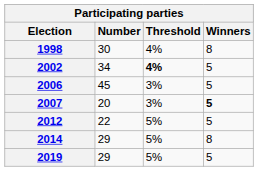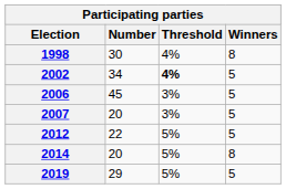 <table class="wikitable" style="float:right;margin:0 0 1em 1em;">
 <tr style="background-color:#C9C9C9">
 <th colspan="9"><strong>Participating parties</strong></th>
 </tr>
 <tr>
 <th style="width: 120px">Election</th>
 <th style="width: 50px">Number</th>
 <th style="width: 50px">Threshold</th>
 <th style="width: 50px">Winners</th>
 </tr>
 <tr>
 <th><a href='#'>1998</a></th>
 <td>30</td>
 <td>4%</td>
 <td>8</td>
 </tr>
 <tr>
 <th><a href='#'>2002</a></th>
 <td>34</td>
 <td><strong>4%</strong></td>
 <td>5</td>
 </tr>
 <tr>
 <th><a href='#'>2006</a></th>
 <td>45</td>
 <td>3%</td>
 <td>5</td>
 </tr>
 <tr>
 <th><a href='#'>2007</a></th>
 <td>20</td>
 <td>3%</td>
-<td><strong>5</strong></td>
+<td>5</td>
 </tr>
 <tr>
 <th><a href='#'>2012</a></th>
 <td>22</td>
 <td>5%</td>
 <td>5</td>
 </tr>
 <tr>
 <th><a href='#'>2014</a></th>
-<td>29</td>
+<td>20</td>
 <td>5%</td>
 <td>8</td>
 </tr>
 <tr>
 <th><a href='#'>2019</a></th>
 <td>29</td>
 <td>5%</td>
 <td>5</td>
 </tr>
 </table>
